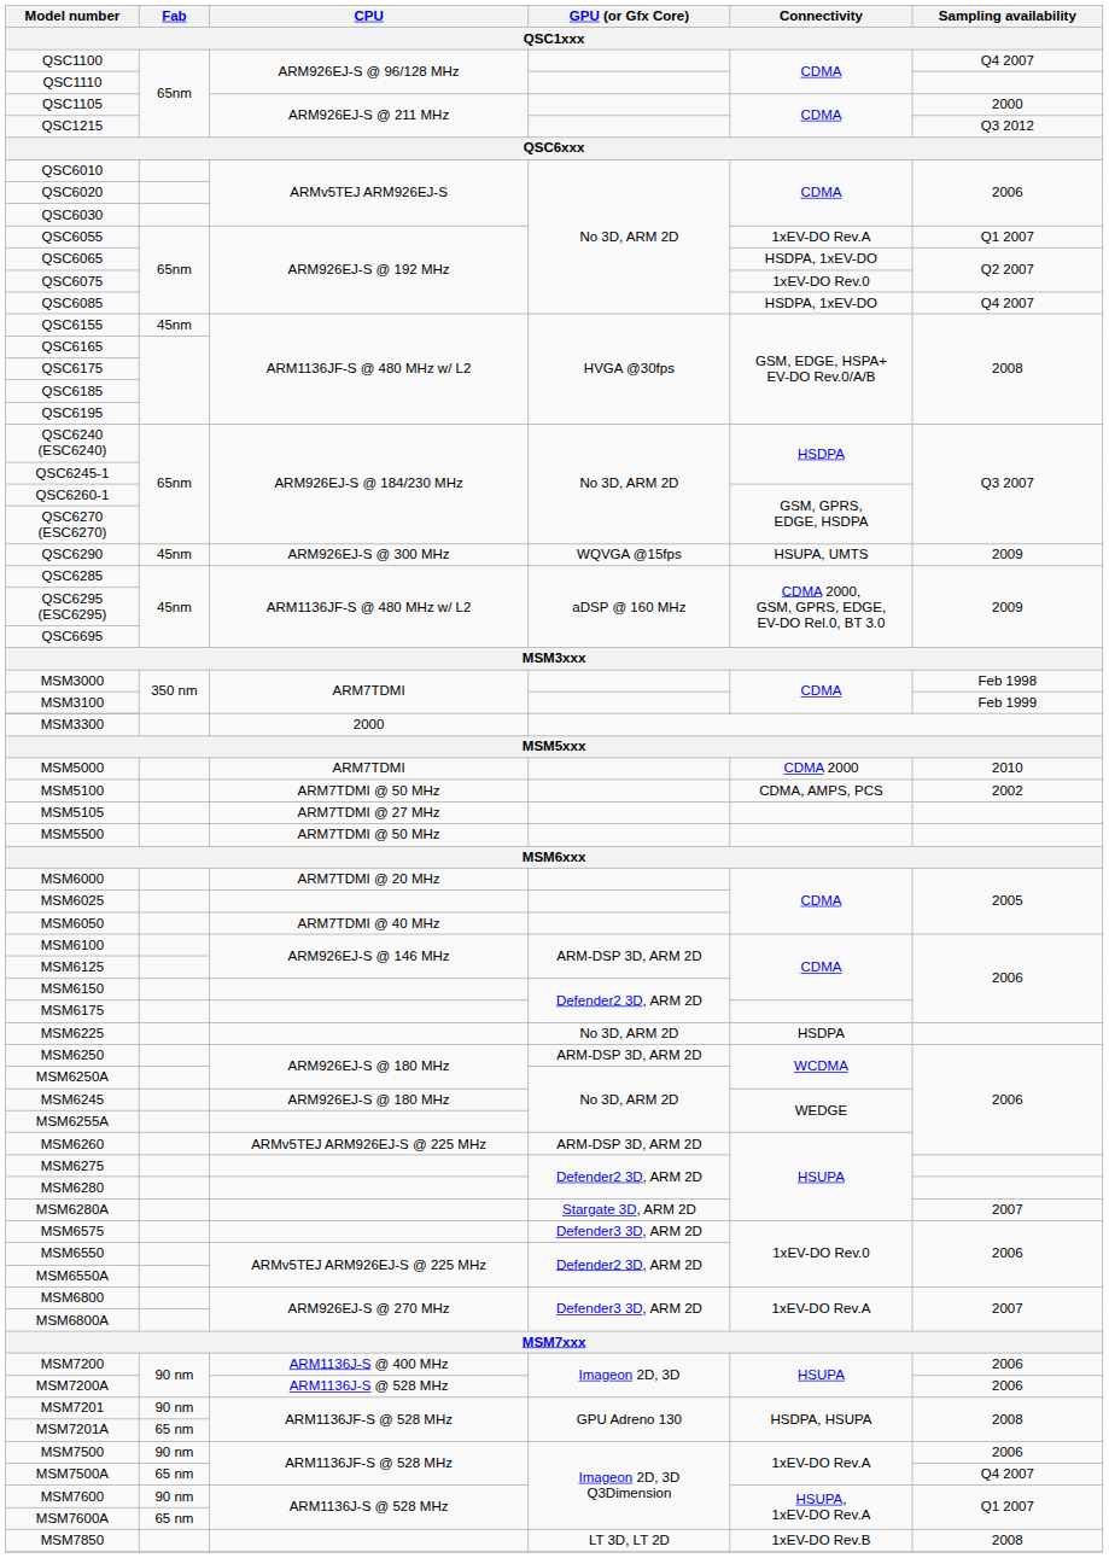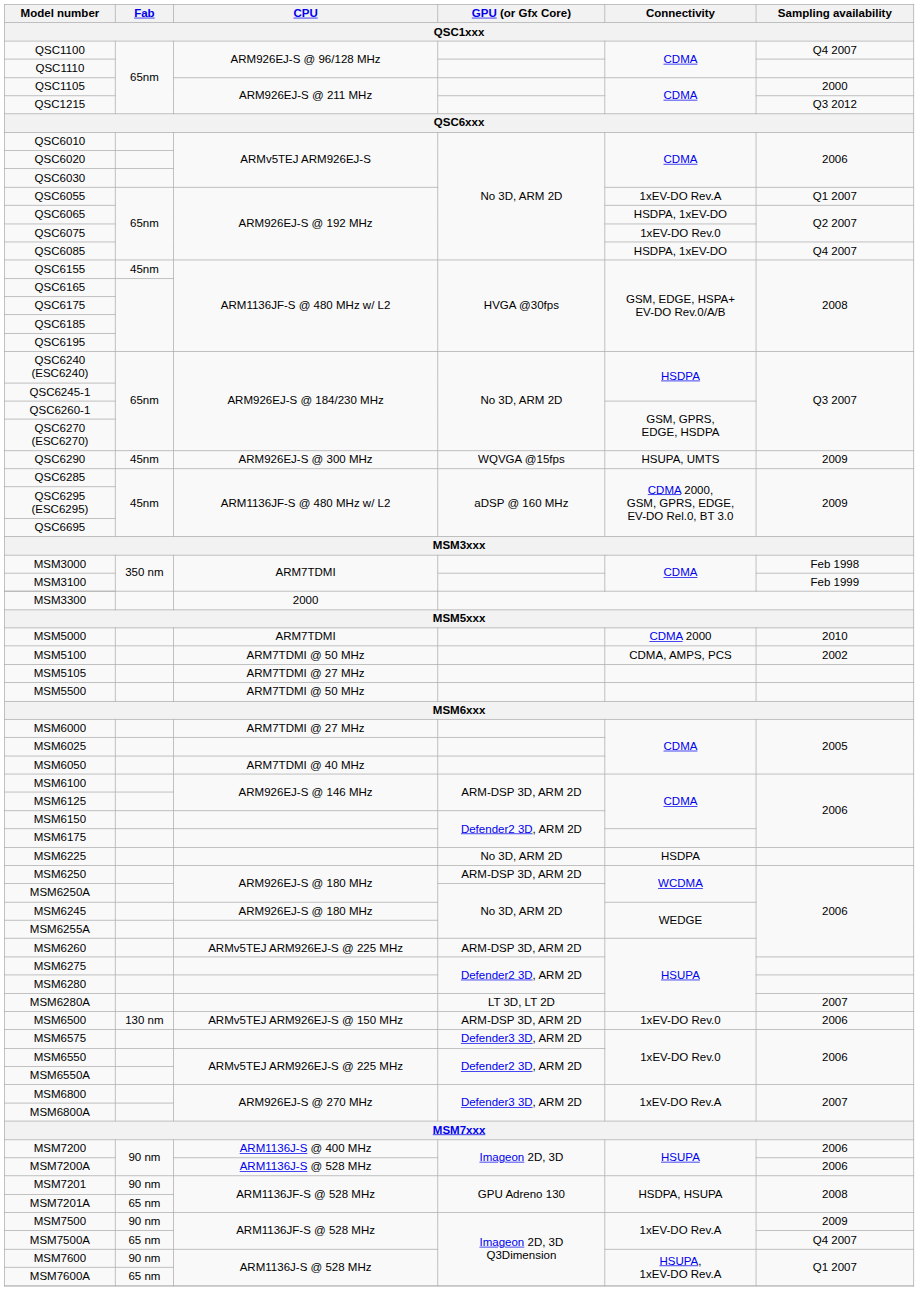 <table class="wikitable sticky-header" style="width:100%; text-align:center">
 <tr>
 <th>Model number</th>
 <th><a href='#'>Fab</a></th>
 <th><a href='#'>CPU</a></th>
 <th><a href='#'>GPU</a> (or Gfx Core)</th>
 <th>Connectivity</th>
 <th>Sampling availability</th>
 </tr>
 <tr>
 <th colspan="6">QSC1xxx</th>
 </tr>
 <tr>
 <td>QSC1100</td>
 <td rowspan="4">65nm</td>
 <td rowspan="2">ARM926EJ-S @ 96/128 MHz</td>
 <td></td>
 <td rowspan="2"><a href='#'>CDMA</a></td>
 <td>Q4 2007</td>
 </tr>
 <tr>
 <td>QSC1110</td>
 <td></td>
 <td></td>
 </tr>
 <tr>
 <td>QSC1105</td>
 <td rowspan="2">ARM926EJ-S @ 211 MHz </td>
 <td></td>
 <td rowspan="2"><a href='#'>CDMA</a></td>
 <td>2000 </td>
 </tr>
 <tr>
 <td>QSC1215</td>
 <td></td>
 <td>Q3 2012</td>
 </tr>
 <tr>
 <th colspan="6">QSC6xxx</th>
 </tr>
 <tr>
 <td>QSC6010</td>
 <td></td>
 <td rowspan="3">ARMv5TEJ ARM926EJ-S</td>
 <td rowspan="7">No 3D, ARM 2D</td>
 <td rowspan="3"><a href='#'>CDMA</a></td>
 <td rowspan="3">2006</td>
 </tr>
 <tr>
 <td>QSC6020</td>
 <td></td>
 </tr>
 <tr>
 <td>QSC6030</td>
 <td></td>
 </tr>
 <tr>
 <td>QSC6055</td>
 <td rowspan="4">65nm</td>
 <td rowspan="4">ARM926EJ-S @ 192 MHz</td>
 <td>1xEV-DO Rev.A</td>
 <td>Q1 2007</td>
 </tr>
 <tr>
 <td>QSC6065</td>
 <td>HSDPA, 1xEV-DO</td>
 <td rowspan="2">Q2 2007</td>
 </tr>
 <tr>
 <td>QSC6075</td>
 <td>1xEV-DO Rev.0</td>
 </tr>
 <tr>
 <td>QSC6085</td>
 <td>HSDPA, 1xEV-DO</td>
 <td>Q4 2007</td>
 </tr>
 <tr>
 <td>QSC6155</td>
 <td>45nm</td>
 <td rowspan="5">ARM1136JF-S @ 480 MHz w/ L2</td>
 <td rowspan="5">HVGA @30fps</td>
 <td rowspan="5">GSM, EDGE, HSPA+<br>EV-DO Rev.0/A/B</td>
 <td rowspan="5">2008</td>
 </tr>
 <tr>
 <td>QSC6165</td>
 </tr>
 <tr>
 <td>QSC6175</td>
 </tr>
 <tr>
 <td>QSC6185</td>
 </tr>
 <tr>
 <td>QSC6195</td>
 </tr>
 <tr>
 <td>QSC6240<br>(ESC6240)</td>
 <td rowspan="4">65nm</td>
 <td rowspan="4">ARM926EJ-S @ 184/230 MHz</td>
 <td rowspan="4">No 3D, ARM 2D</td>
 <td rowspan="2"><a href='#'>HSDPA</a></td>
 <td rowspan="4">Q3 2007</td>
 </tr>
 <tr>
 <td>QSC6245-1</td>
 </tr>
 <tr>
 <td>QSC6260-1</td>
 <td rowspan="2">GSM, GPRS, <br>EDGE, HSDPA</td>
 </tr>
 <tr>
 <td>QSC6270<br>(ESC6270)</td>
 </tr>
 <tr>
 <td>QSC6290</td>
 <td>45nm</td>
 <td>ARM926EJ-S @ 300 MHz</td>
 <td>WQVGA @15fps</td>
 <td>HSUPA, UMTS</td>
 <td>2009</td>
 </tr>
 <tr>
 <td>QSC6285 </td>
 <td rowspan="3">45nm</td>
 <td rowspan="3">ARM1136JF-S @ 480 MHz w/ L2</td>
 <td rowspan="3">aDSP @ 160 MHz</td>
 <td rowspan="3"><a href='#'>CDMA</a> 2000,<br>GSM, GPRS, EDGE,<br>EV-DO Rel.0, BT 3.0</td>
 <td rowspan="3">2009</td>
 </tr>
 <tr>
 <td>QSC6295<br>(ESC6295)</td>
 </tr>
 <tr>
 <td>QSC6695</td>
 </tr>
 <tr>
 <th colspan="6">MSM3xxx</th>
 </tr>
 <tr>
 <td>MSM3000</td>
 <td rowspan="3">350 nm</td>
 <td rowspan="3">ARM7TDMI</td>
 <td></td>
 <td rowspan="3"><a href='#'>CDMA</a></td>
 <td>Feb 1998</td>
 </tr>
 <tr>
 <td>MSM3100</td>
 <td></td>
 <td>Feb 1999</td>
 </tr>
 <tr>
 </tr>
 <tr>
 <td>MSM3300</td>
 <td></td>
 <td>2000 </td>
 </tr>
 <tr>
 <th colspan="6">MSM5xxx</th>
 </tr>
 <tr>
 <td>MSM5000</td>
 <td></td>
 <td>ARM7TDMI</td>
 <td></td>
 <td><a href='#'>CDMA</a> 2000</td>
 <td>2010</td>
 </tr>
 <tr>
 <td>MSM5100</td>
 <td></td>
 <td>ARM7TDMI @ 50 MHz</td>
 <td></td>
 <td>CDMA, AMPS, PCS</td>
 <td>2002</td>
 </tr>
 <tr>
 <td>MSM5105</td>
 <td></td>
 <td>ARM7TDMI @ 27 MHz</td>
 <td></td>
 <td></td>
 <td></td>
 </tr>
 <tr>
 <td>MSM5500</td>
 <td></td>
 <td>ARM7TDMI @ 50 MHz</td>
 <td></td>
 <td></td>
 <td></td>
 </tr>
 <tr>
 <th colspan="6">MSM6xxx</th>
 </tr>
 <tr>
 <td>MSM6000</td>
 <td></td>
-<td>ARM7TDMI @ 20 MHz</td>
+<td>ARM7TDMI @ 27 MHz</td>
 <td></td>
 <td rowspan="3"><a href='#'>CDMA</a></td>
 <td rowspan="3">2005</td>
 </tr>
 <tr>
 <td>MSM6025</td>
 <td></td>
 <td></td>
 <td></td>
 </tr>
 <tr>
 <td>MSM6050</td>
 <td></td>
 <td>ARM7TDMI @ 40 MHz</td>
 <td></td>
 </tr>
 <tr>
 <td>MSM6100</td>
 <td></td>
 <td rowspan="2">ARM926EJ-S @ 146 MHz</td>
 <td rowspan="2">ARM-DSP 3D, ARM 2D</td>
 <td rowspan="3"><a href='#'>CDMA</a></td>
 <td rowspan="4">2006</td>
 </tr>
 <tr>
 <td>MSM6125</td>
 <td></td>
 </tr>
 <tr>
 <td>MSM6150</td>
 <td></td>
 <td></td>
 <td rowspan="2"><a href='#'>Defender2 3D</a>, ARM 2D</td>
 </tr>
 <tr>
 <td>MSM6175</td>
 <td></td>
 <td></td>
 </tr>
 <tr>
 <td>MSM6225</td>
 <td></td>
 <td></td>
 <td>No 3D, ARM 2D</td>
 <td>HSDPA</td>
 <td></td>
 </tr>
 <tr>
 <td>MSM6250</td>
 <td></td>
 <td rowspan="2">ARM926EJ-S @ 180 MHz</td>
 <td>ARM-DSP 3D, ARM 2D</td>
 <td rowspan="2"><a href='#'>WCDMA</a></td>
 <td rowspan="5">2006</td>
 </tr>
 <tr>
 <td>MSM6250A</td>
 <td></td>
 <td rowspan="3">No 3D, ARM 2D</td>
 </tr>
 <tr>
 <td>MSM6245</td>
 <td></td>
 <td>ARM926EJ-S @ 180 MHz</td>
 <td rowspan="2">WEDGE</td>
 </tr>
 <tr>
 <td>MSM6255A</td>
 <td></td>
 <td></td>
 </tr>
 <tr>
 <td>MSM6260</td>
 <td></td>
 <td>ARMv5TEJ ARM926EJ-S @ 225 MHz</td>
 <td>ARM-DSP 3D, ARM 2D</td>
 <td rowspan="4"><a href='#'>HSUPA</a></td>
 </tr>
 <tr>
 <td>MSM6275</td>
 <td></td>
 <td></td>
 <td rowspan="2"><a href='#'>Defender2 3D</a>, ARM 2D</td>
 <td></td>
 </tr>
 <tr>
 <td>MSM6280</td>
 <td></td>
 <td></td>
 <td></td>
 </tr>
 <tr>
 <td>MSM6280A</td>
 <td></td>
 <td></td>
-<td><a href='#'>Stargate 3D</a>, ARM 2D</td>
+<td>LT 3D, LT 2D</td>
 <td>2007</td>
+</tr>
+<tr>
+<td>MSM6500</td>
+<td>130 nm</td>
+<td>ARMv5TEJ ARM926EJ-S @ 150 MHz</td>
+<td>ARM-DSP 3D, ARM 2D</td>
+<td>1xEV-DO Rev.0</td>
+<td>2006</td>
 </tr>
 <tr>
 <td>MSM6575</td>
 <td></td>
 <td></td>
 <td><a href='#'>Defender3 3D</a>, ARM 2D</td>
 <td rowspan="3">1xEV-DO Rev.0</td>
 <td rowspan="3">2006</td>
 </tr>
 <tr>
 <td>MSM6550</td>
 <td></td>
 <td rowspan="2">ARMv5TEJ ARM926EJ-S @ 225 MHz</td>
 <td rowspan="2"><a href='#'>Defender2 3D</a>, ARM 2D</td>
 </tr>
 <tr>
 <td>MSM6550A</td>
 <td></td>
 </tr>
 <tr>
 <td>MSM6800</td>
 <td></td>
 <td rowspan="2">ARM926EJ-S @ 270 MHz</td>
 <td rowspan="2"><a href='#'>Defender3 3D</a>, ARM 2D</td>
 <td rowspan="2">1xEV-DO Rev.A</td>
 <td rowspan="2">2007</td>
 </tr>
 <tr>
 <td>MSM6800A</td>
 <td></td>
 </tr>
 <tr>
 <th colspan="6"><a href='#'>MSM7xxx</a></th>
 </tr>
 <tr>
 <td>MSM7200</td>
 <td rowspan="2">90 nm</td>
 <td><a href='#'>ARM1136J-S</a> @ 400 MHz</td>
 <td rowspan="2"><a href='#'>Imageon</a> 2D, 3D</td>
 <td rowspan="2"><a href='#'>HSUPA</a></td>
 <td>2006</td>
 </tr>
 <tr>
 <td>MSM7200A</td>
 <td><a href='#'>ARM1136J-S</a> @ 528 MHz</td>
 <td>2006</td>
 </tr>
 <tr>
 <td>MSM7201</td>
 <td>90 nm</td>
 <td rowspan="2">ARM1136JF-S @ 528 MHz</td>
 <td rowspan="2">GPU Adreno 130 </td>
 <td rowspan="2">HSDPA, HSUPA</td>
 <td rowspan="2">2008</td>
 </tr>
 <tr>
 <td>MSM7201A</td>
 <td>65 nm</td>
 </tr>
 <tr>
 <td>MSM7500</td>
 <td>90 nm</td>
 <td rowspan="2">ARM1136JF-S @ 528 MHz</td>
 <td rowspan="4"><a href='#'>Imageon</a> 2D, 3D<br>Q3Dimension</td>
 <td rowspan="2">1xEV-DO Rev.A</td>
-<td>2006</td>
+<td>2009</td>
 </tr>
 <tr>
 <td>MSM7500A</td>
 <td>65 nm</td>
 <td>Q4 2007</td>
 </tr>
 <tr>
 <td>MSM7600</td>
 <td>90 nm</td>
 <td rowspan="2">ARM1136J-S @ 528 MHz</td>
 <td rowspan="2"><a href='#'>HSUPA</a>, <br>1xEV-DO Rev.A</td>
 <td rowspan="2">Q1 2007</td>
 </tr>
 <tr>
 <td>MSM7600A</td>
 <td>65 nm</td>
 </tr>
 <tr>
-<td>MSM7850</td>
-<td></td>
-<td></td>
-<td>LT 3D, LT 2D</td>
-<td>1xEV-DO Rev.B</td>
-<td>2008</td>
-</tr>
-<tr>
 </tr>
 </table>
